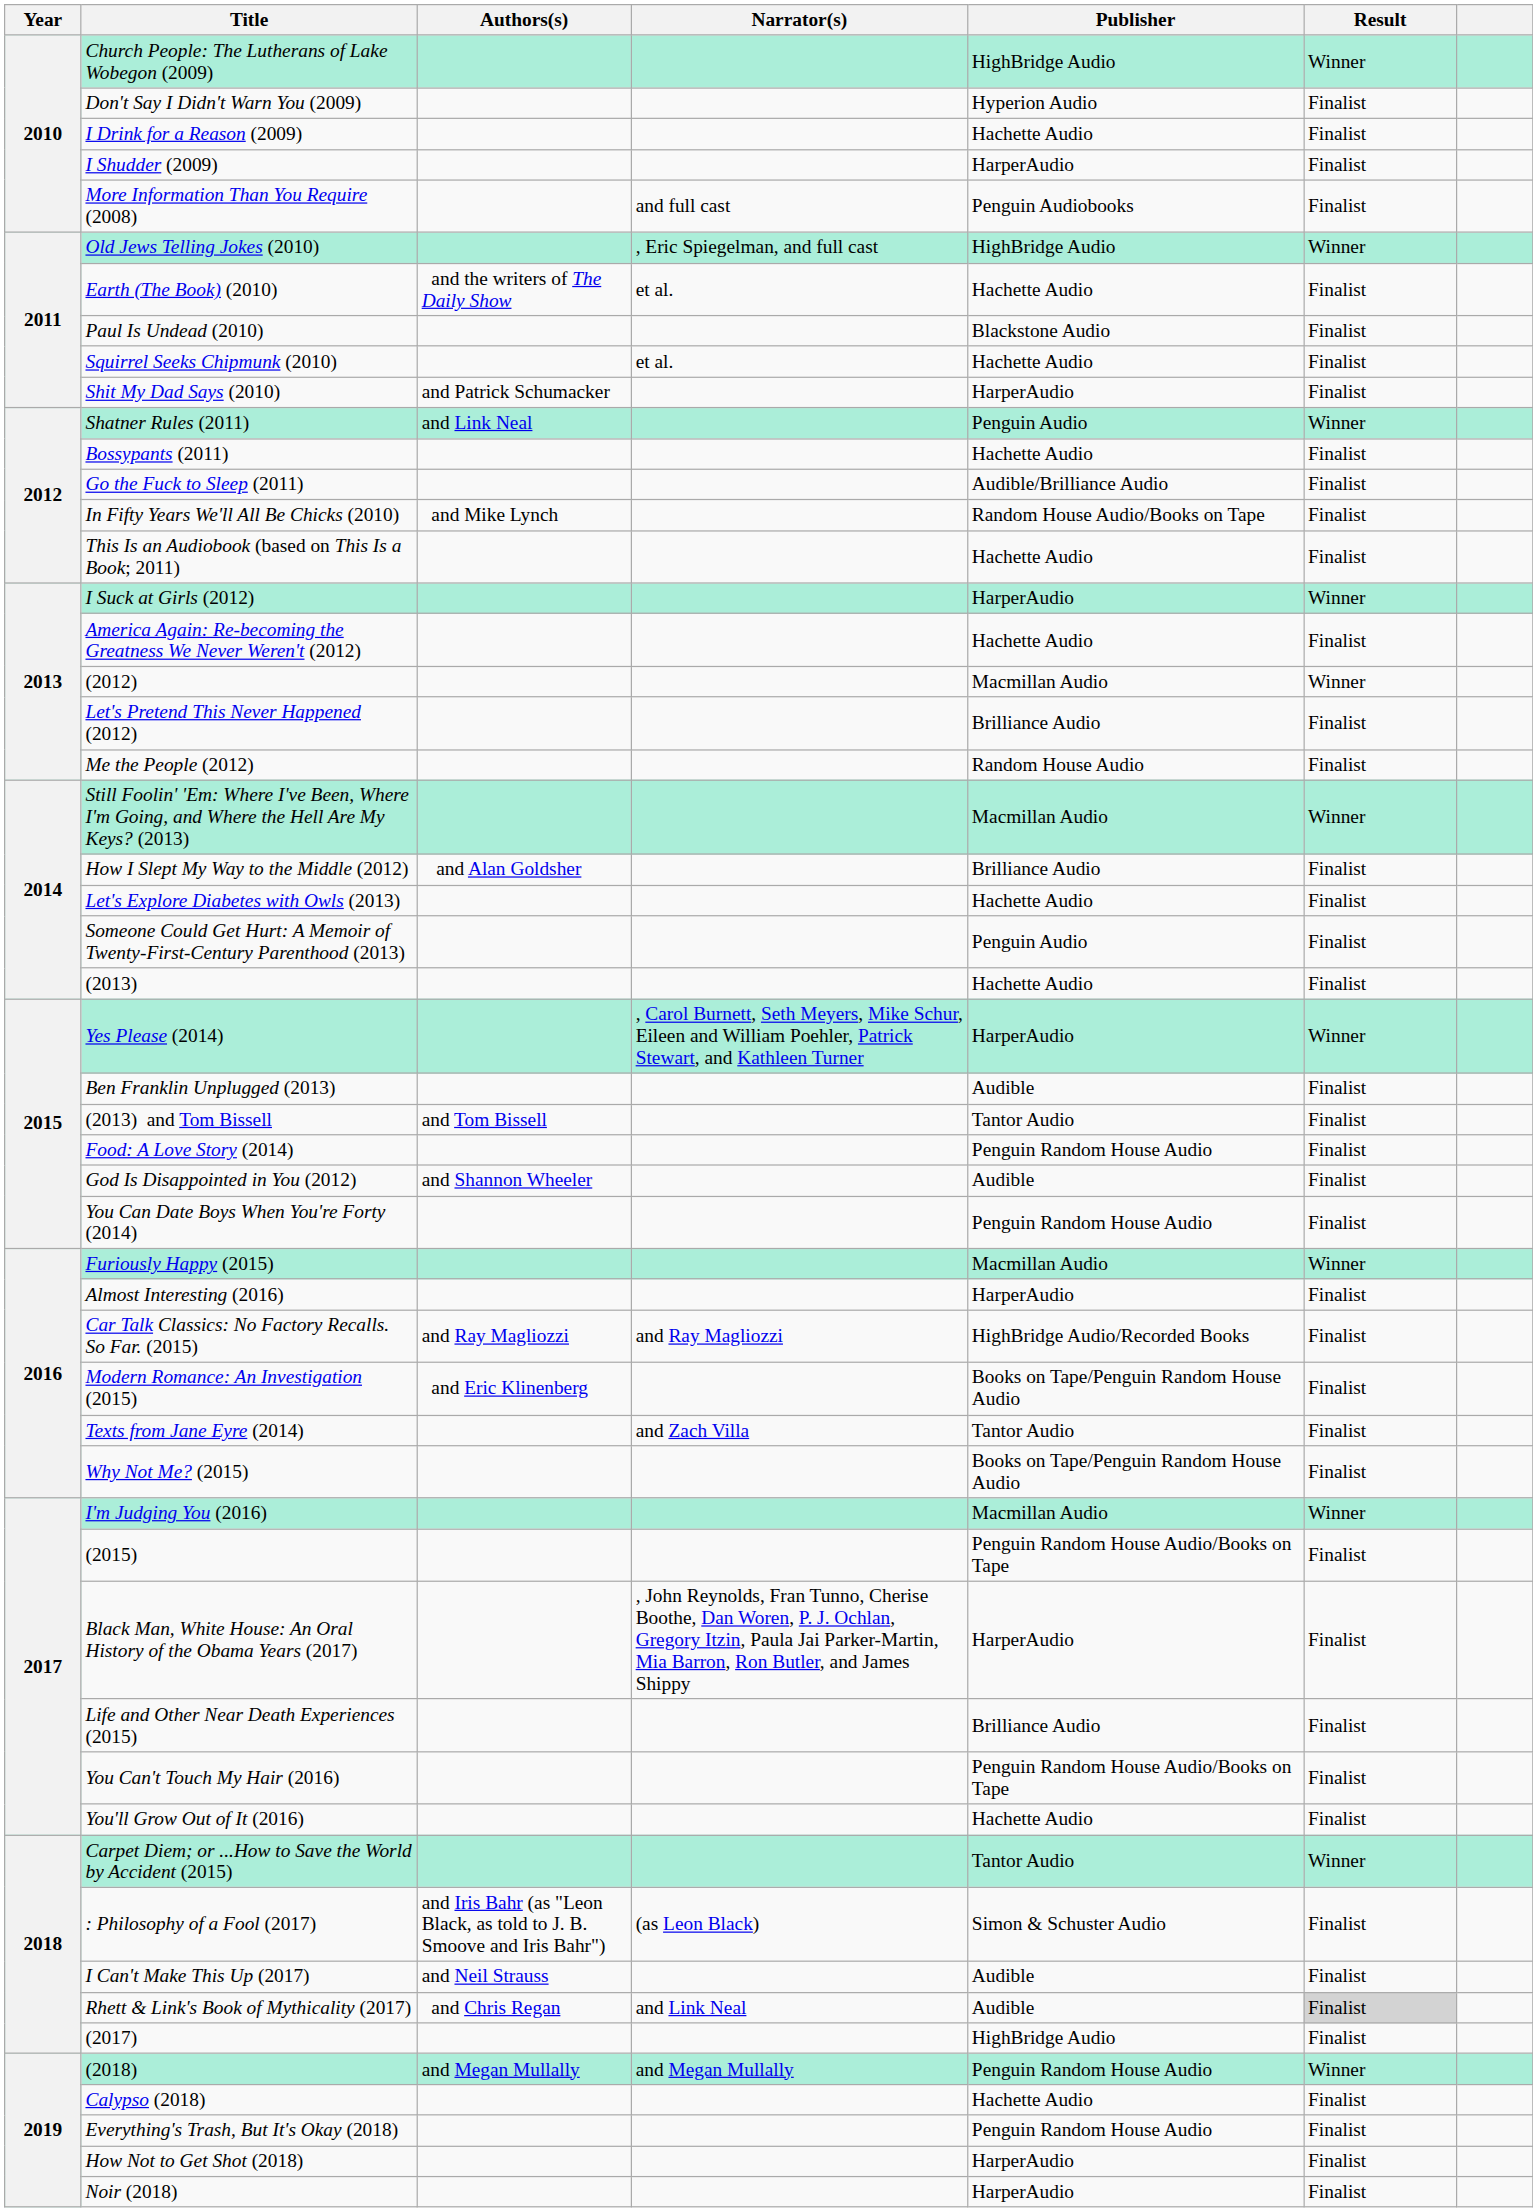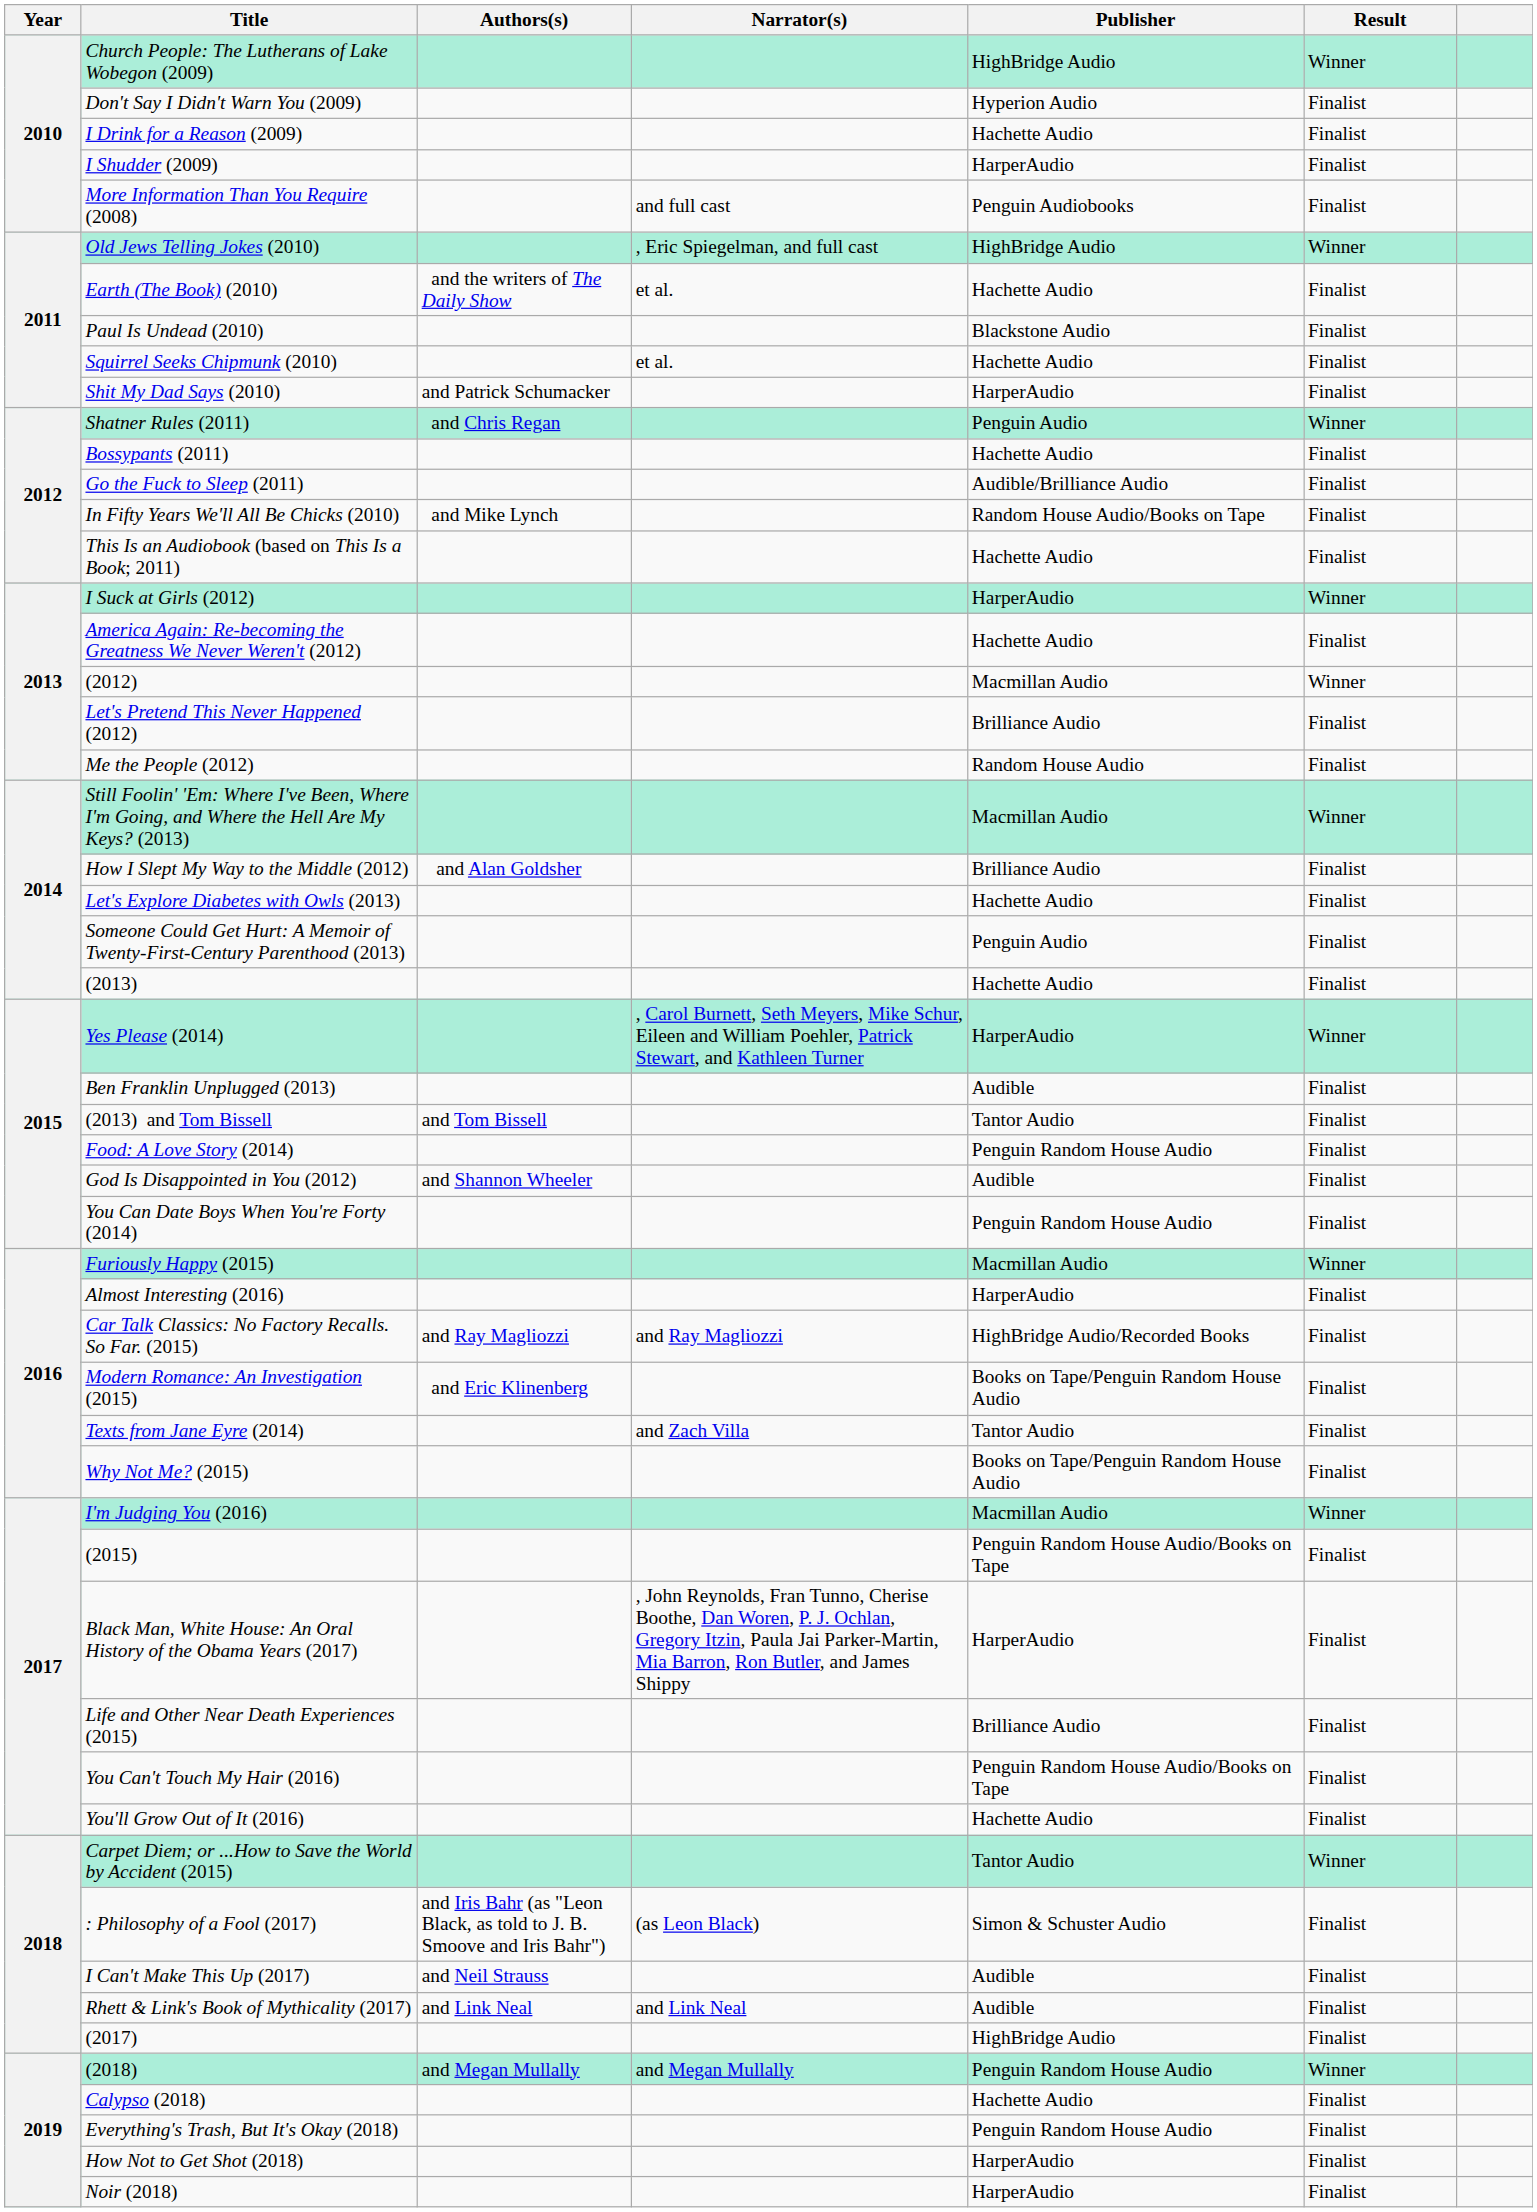 <table class="wikitable sortable mw-collapsible" style="width:100%">
 <tr>
 <th scope="col" width="5%">Year</th>
 <th scope="col" width="22%">Title</th>
 <th>Authors(s)</th>
 <th scope="col" width="22%">Narrator(s)</th>
 <th scope="col" width="22%">Publisher</th>
 <th scope="col" width="10%">Result</th>
 <th scope="col" width="5%"></th>
 </tr>
 <tr style="background:#ABEED9">
 <th rowspan="5">2010<br></th>
 <td><em>Church People: The Lutherans of Lake Wobegon</em> (2009)</td>
 <td></td>
 <td></td>
 <td>HighBridge Audio</td>
 <td>Winner</td>
 <td></td>
 </tr>
 <tr>
 <td><em>Don't Say I Didn't Warn You</em> (2009)</td>
 <td></td>
 <td></td>
 <td>Hyperion Audio</td>
 <td>Finalist</td>
 <td></td>
 </tr>
 <tr>
 <td><em><a href='#'>I Drink for a Reason</a></em> (2009)</td>
 <td></td>
 <td></td>
 <td>Hachette Audio</td>
 <td>Finalist</td>
 <td></td>
 </tr>
 <tr>
 <td><em><a href='#'>I Shudder</a></em> (2009)</td>
 <td></td>
 <td></td>
 <td>HarperAudio</td>
 <td>Finalist</td>
 <td></td>
 </tr>
 <tr>
 <td><em><a href='#'>More Information Than You Require</a></em> (2008)</td>
 <td></td>
 <td> and full cast</td>
 <td>Penguin Audiobooks</td>
 <td>Finalist</td>
 <td></td>
 </tr>
 <tr style="background:#ABEED9">
 <th rowspan="5">2011<br></th>
 <td><em><a href='#'>Old Jews Telling Jokes</a></em> (2010)</td>
 <td></td>
 <td>, Eric Spiegelman, and full cast</td>
 <td>HighBridge Audio</td>
 <td>Winner</td>
 <td></td>
 </tr>
 <tr>
 <td><em><a href='#'>Earth (The Book)</a></em> (2010)</td>
 <td>  and the writers of <em><a href='#'>The Daily Show</a></em></td>
 <td> et al.</td>
 <td>Hachette Audio</td>
 <td>Finalist</td>
 <td></td>
 </tr>
 <tr>
 <td><em>Paul Is Undead</em> (2010)</td>
 <td></td>
 <td></td>
 <td>Blackstone Audio</td>
 <td>Finalist</td>
 <td></td>
 </tr>
 <tr>
 <td><em><a href='#'>Squirrel Seeks Chipmunk</a></em> (2010)</td>
 <td></td>
 <td> et al.</td>
 <td>Hachette Audio</td>
 <td>Finalist</td>
 <td></td>
 </tr>
 <tr>
 <td><em><a href='#'>Shit My Dad Says</a></em> (2010)</td>
 <td> and Patrick Schumacker</td>
 <td></td>
 <td>HarperAudio</td>
 <td>Finalist</td>
 <td></td>
 </tr>
 <tr style="background:#ABEED9">
 <th rowspan="5">2012<br></th>
 <td><em>Shatner Rules</em> (2011)</td>
-<td> and <a href='#'>Link Neal</a></td>
+<td>  and <a href='#'>Chris Regan</a></td>
 <td></td>
 <td>Penguin Audio</td>
 <td>Winner</td>
 <td></td>
 </tr>
 <tr>
 <td><em><a href='#'>Bossypants</a></em> (2011)</td>
 <td></td>
 <td></td>
 <td>Hachette Audio</td>
 <td>Finalist</td>
 <td></td>
 </tr>
 <tr>
 <td><em><a href='#'>Go the Fuck to Sleep</a></em> (2011)</td>
 <td></td>
 <td></td>
 <td>Audible/Brilliance Audio</td>
 <td>Finalist</td>
 <td></td>
 </tr>
 <tr>
 <td><em>In Fifty Years We'll All Be Chicks</em> (2010)</td>
 <td>  and Mike Lynch</td>
 <td></td>
 <td>Random House Audio/Books on Tape</td>
 <td>Finalist</td>
 <td></td>
 </tr>
 <tr>
 <td><em>This Is an Audiobook</em> (based on <em>This Is a Book</em>; 2011)</td>
 <td></td>
 <td></td>
 <td>Hachette Audio</td>
 <td>Finalist</td>
 <td></td>
 </tr>
 <tr style="background:#ABEED9">
 <th rowspan="5">2013<br></th>
 <td><em>I Suck at Girls</em> (2012)</td>
 <td></td>
 <td></td>
 <td>HarperAudio</td>
 <td>Winner</td>
 <td></td>
 </tr>
 <tr>
 <td><em><a href='#'>America Again: Re-becoming the Greatness We Never Weren't</a></em> (2012)</td>
 <td></td>
 <td></td>
 <td>Hachette Audio</td>
 <td>Finalist</td>
 <td></td>
 </tr>
 <tr>
 <td><em></em> (2012)</td>
 <td></td>
 <td></td>
 <td>Macmillan Audio</td>
 <td>Winner</td>
 <td></td>
 </tr>
 <tr>
 <td><em><a href='#'>Let's Pretend This Never Happened</a></em> (2012)</td>
 <td></td>
 <td></td>
 <td>Brilliance Audio</td>
 <td>Finalist</td>
 <td></td>
 </tr>
 <tr>
 <td><em>Me the People</em> (2012)</td>
 <td></td>
 <td></td>
 <td>Random House Audio</td>
 <td>Finalist</td>
 <td></td>
 </tr>
 <tr style="background:#ABEED9">
 <th rowspan="5">2014<br></th>
 <td><em>Still Foolin' 'Em: Where I've Been, Where I'm Going, and Where the Hell Are My Keys?</em> (2013)</td>
 <td></td>
 <td></td>
 <td>Macmillan Audio</td>
 <td>Winner</td>
 <td></td>
 </tr>
 <tr>
 <td><em>How I Slept My Way to the Middle</em> (2012)</td>
 <td>   and <a href='#'>Alan Goldsher</a></td>
 <td></td>
 <td>Brilliance Audio</td>
 <td>Finalist</td>
 <td></td>
 </tr>
 <tr>
 <td><em><a href='#'>Let's Explore Diabetes with Owls</a></em> (2013)</td>
 <td></td>
 <td></td>
 <td>Hachette Audio</td>
 <td>Finalist</td>
 <td></td>
 </tr>
 <tr>
 <td><em>Someone Could Get Hurt: A Memoir of Twenty-First-Century Parenthood</em> (2013)</td>
 <td></td>
 <td></td>
 <td>Penguin Audio</td>
 <td>Finalist</td>
 <td></td>
 </tr>
 <tr>
 <td><em></em> (2013)</td>
 <td></td>
 <td></td>
 <td>Hachette Audio</td>
 <td>Finalist</td>
 <td></td>
 </tr>
 <tr style="background:#ABEED9">
 <th rowspan="6">2015<br></th>
 <td><em><a href='#'>Yes Please</a></em> (2014)</td>
 <td></td>
 <td>, <a href='#'>Carol Burnett</a>, <a href='#'>Seth Meyers</a>, <a href='#'>Mike Schur</a>, Eileen and William Poehler, <a href='#'>Patrick Stewart</a>, and <a href='#'>Kathleen Turner</a></td>
 <td>HarperAudio</td>
 <td>Winner</td>
 <td></td>
 </tr>
 <tr>
 <td><em>Ben Franklin Unplugged</em> (2013)</td>
 <td></td>
 <td></td>
 <td>Audible</td>
 <td>Finalist</td>
 <td></td>
 </tr>
 <tr>
 <td><em></em> (2013)  and <a href='#'>Tom Bissell</a></td>
 <td> and <a href='#'>Tom Bissell</a></td>
 <td></td>
 <td>Tantor Audio</td>
 <td>Finalist</td>
 <td></td>
 </tr>
 <tr>
 <td><em><a href='#'>Food: A Love Story</a></em> (2014)</td>
 <td></td>
 <td></td>
 <td>Penguin Random House Audio</td>
 <td>Finalist</td>
 <td></td>
 </tr>
 <tr>
 <td><em>God Is Disappointed in You</em> (2012)</td>
 <td> and <a href='#'>Shannon Wheeler</a></td>
 <td></td>
 <td>Audible</td>
 <td>Finalist</td>
 <td></td>
 </tr>
 <tr>
 <td><em>You Can Date Boys When You're Forty</em> (2014)</td>
 <td></td>
 <td></td>
 <td>Penguin Random House Audio</td>
 <td>Finalist</td>
 <td></td>
 </tr>
 <tr style="background:#ABEED9">
 <th rowspan="6">2016<br></th>
 <td><em><a href='#'>Furiously Happy</a></em> (2015)</td>
 <td></td>
 <td></td>
 <td>Macmillan Audio</td>
 <td>Winner</td>
 <td></td>
 </tr>
 <tr>
 <td><em>Almost Interesting</em> (2016)</td>
 <td></td>
 <td></td>
 <td>HarperAudio</td>
 <td>Finalist</td>
 <td></td>
 </tr>
 <tr>
 <td><em><a href='#'>Car Talk</a> Classics: No Factory Recalls. So Far.</em> (2015)</td>
 <td> and <a href='#'>Ray Magliozzi</a></td>
 <td> and <a href='#'>Ray Magliozzi</a></td>
 <td>HighBridge Audio/Recorded Books</td>
 <td>Finalist</td>
 <td></td>
 </tr>
 <tr>
 <td><em><a href='#'>Modern Romance: An Investigation</a></em> (2015)</td>
 <td>  and <a href='#'>Eric Klinenberg</a></td>
 <td></td>
 <td>Books on Tape/Penguin Random House Audio</td>
 <td>Finalist</td>
 <td></td>
 </tr>
 <tr>
 <td><em><a href='#'>Texts from Jane Eyre</a></em> (2014)</td>
 <td></td>
 <td> and <a href='#'>Zach Villa</a></td>
 <td>Tantor Audio</td>
 <td>Finalist</td>
 <td></td>
 </tr>
 <tr>
 <td><em><a href='#'>Why Not Me?</a></em> (2015)</td>
 <td></td>
 <td></td>
 <td>Books on Tape/Penguin Random House Audio</td>
 <td>Finalist</td>
 <td></td>
 </tr>
 <tr style="background:#ABEED9">
 <th rowspan="6">2017<br></th>
 <td><em><a href='#'>I'm Judging You</a></em> (2016)</td>
 <td></td>
 <td></td>
 <td>Macmillan Audio</td>
 <td>Winner</td>
 <td></td>
 </tr>
 <tr>
 <td><em></em> (2015)</td>
 <td></td>
 <td></td>
 <td>Penguin Random House Audio/Books on Tape</td>
 <td>Finalist</td>
 <td></td>
 </tr>
 <tr>
 <td><em>Black Man, White House: An Oral History of the Obama Years</em> (2017)</td>
 <td></td>
 <td>, John Reynolds, Fran Tunno, Cherise Boothe, <a href='#'>Dan Woren</a>, <a href='#'>P. J. Ochlan</a>, <a href='#'>Gregory Itzin</a>, Paula Jai Parker-Martin, <a href='#'>Mia Barron</a>, <a href='#'>Ron Butler</a>, and James Shippy</td>
 <td>HarperAudio</td>
 <td>Finalist</td>
 <td></td>
 </tr>
 <tr>
 <td><em>Life and Other Near Death Experiences</em> (2015)</td>
 <td></td>
 <td></td>
 <td>Brilliance Audio</td>
 <td>Finalist</td>
 <td></td>
 </tr>
 <tr>
 <td><em>You Can't Touch My Hair</em> (2016)</td>
 <td></td>
 <td></td>
 <td>Penguin Random House Audio/Books on Tape</td>
 <td>Finalist</td>
 <td></td>
 </tr>
 <tr>
 <td><em>You'll Grow Out of It</em> (2016)</td>
 <td></td>
 <td></td>
 <td>Hachette Audio</td>
 <td>Finalist</td>
 <td></td>
 </tr>
 <tr style="background:#ABEED9">
 <th rowspan="5">2018<br></th>
 <td><em>Carpet Diem; or ...How to Save the World by Accident</em> (2015)</td>
 <td></td>
 <td></td>
 <td>Tantor Audio</td>
 <td>Winner</td>
 <td></td>
 </tr>
 <tr>
 <td><em>: Philosophy of a Fool</em> (2017)</td>
 <td> and <a href='#'>Iris Bahr</a> (as "Leon Black, as told to J. B. Smoove and Iris Bahr")</td>
 <td> (as <a href='#'>Leon Black</a>)</td>
 <td>Simon & Schuster Audio</td>
 <td>Finalist</td>
 <td></td>
 </tr>
 <tr>
 <td><em>I Can't Make This Up</em> (2017) </td>
 <td> and <a href='#'>Neil Strauss</a></td>
 <td></td>
 <td>Audible</td>
 <td>Finalist</td>
 <td></td>
 </tr>
 <tr>
 <td><em>Rhett & Link's Book of Mythicality</em> (2017)</td>
-<td>  and <a href='#'>Chris Regan</a></td>
+<td> and <a href='#'>Link Neal</a></td>
 <td> and <a href='#'>Link Neal</a></td>
 <td>Audible</td>
-<td style="background: lightgrey;">Finalist</td>
+<td>Finalist</td>
 <td></td>
 </tr>
 <tr>
 <td><em></em> (2017)</td>
 <td></td>
 <td></td>
 <td>HighBridge Audio</td>
 <td>Finalist</td>
 <td></td>
 </tr>
 <tr style="background:#ABEED9">
 <th rowspan="5">2019<br></th>
 <td><em></em> (2018)</td>
 <td> and <a href='#'>Megan Mullally</a></td>
 <td> and <a href='#'>Megan Mullally</a></td>
 <td>Penguin Random House Audio</td>
 <td>Winner</td>
 <td></td>
 </tr>
 <tr>
 <td><em><a href='#'>Calypso</a></em> (2018)</td>
 <td></td>
 <td></td>
 <td>Hachette Audio</td>
 <td>Finalist</td>
 <td></td>
 </tr>
 <tr>
 <td><em>Everything's Trash, But It's Okay</em> (2018)</td>
 <td></td>
 <td></td>
 <td>Penguin Random House Audio</td>
 <td>Finalist</td>
 <td></td>
 </tr>
 <tr>
 <td><em>How Not to Get Shot</em> (2018)</td>
 <td></td>
 <td></td>
 <td>HarperAudio</td>
 <td>Finalist</td>
 <td></td>
 </tr>
 <tr>
 <td><em>Noir</em> (2018)</td>
 <td></td>
 <td></td>
 <td>HarperAudio</td>
 <td>Finalist</td>
 <td></td>
 </tr>
 </table>
